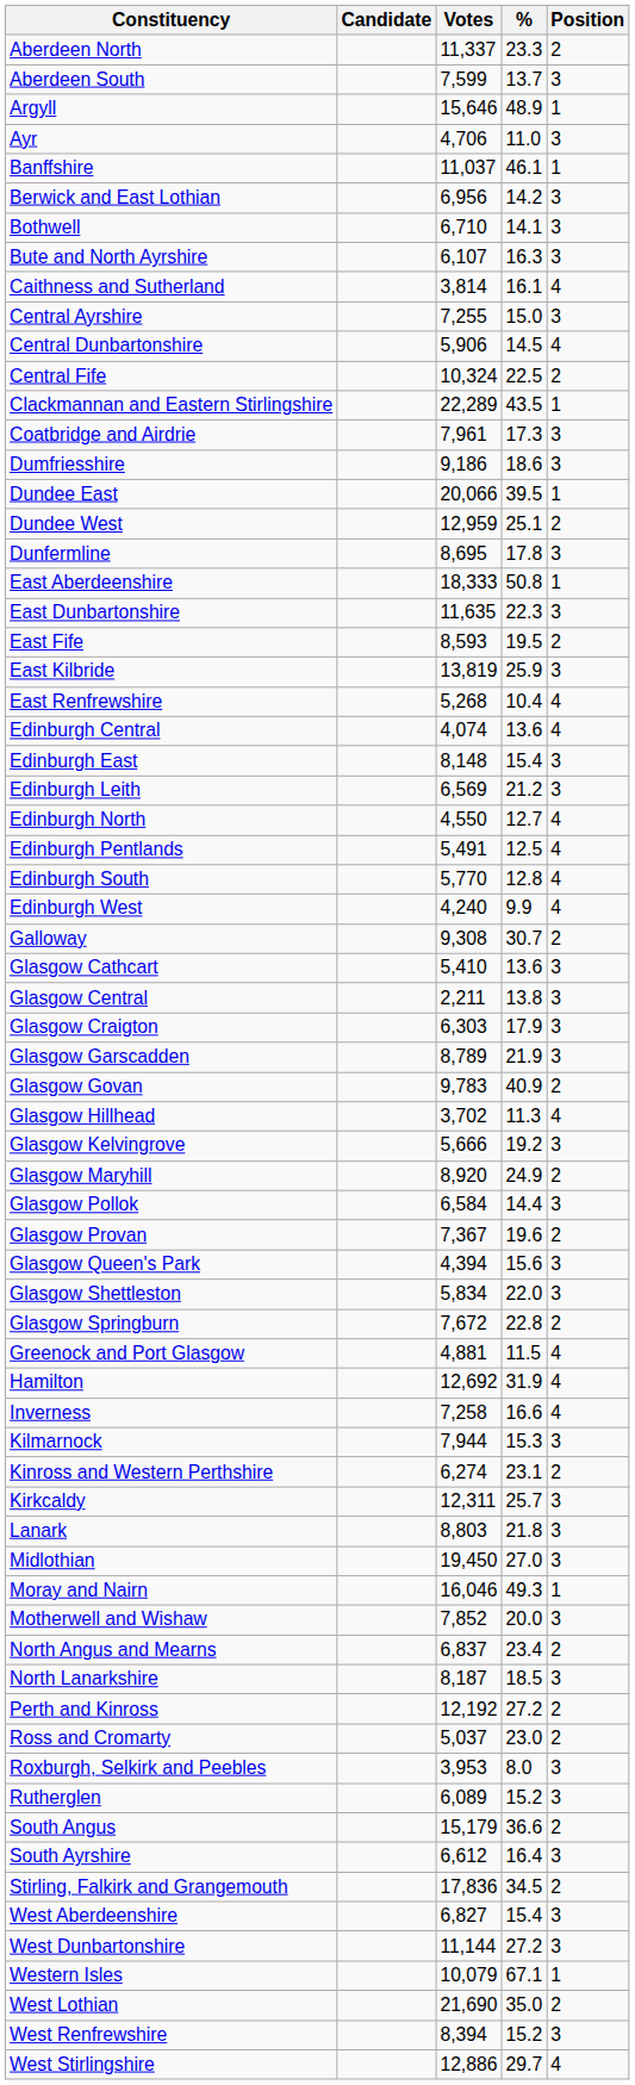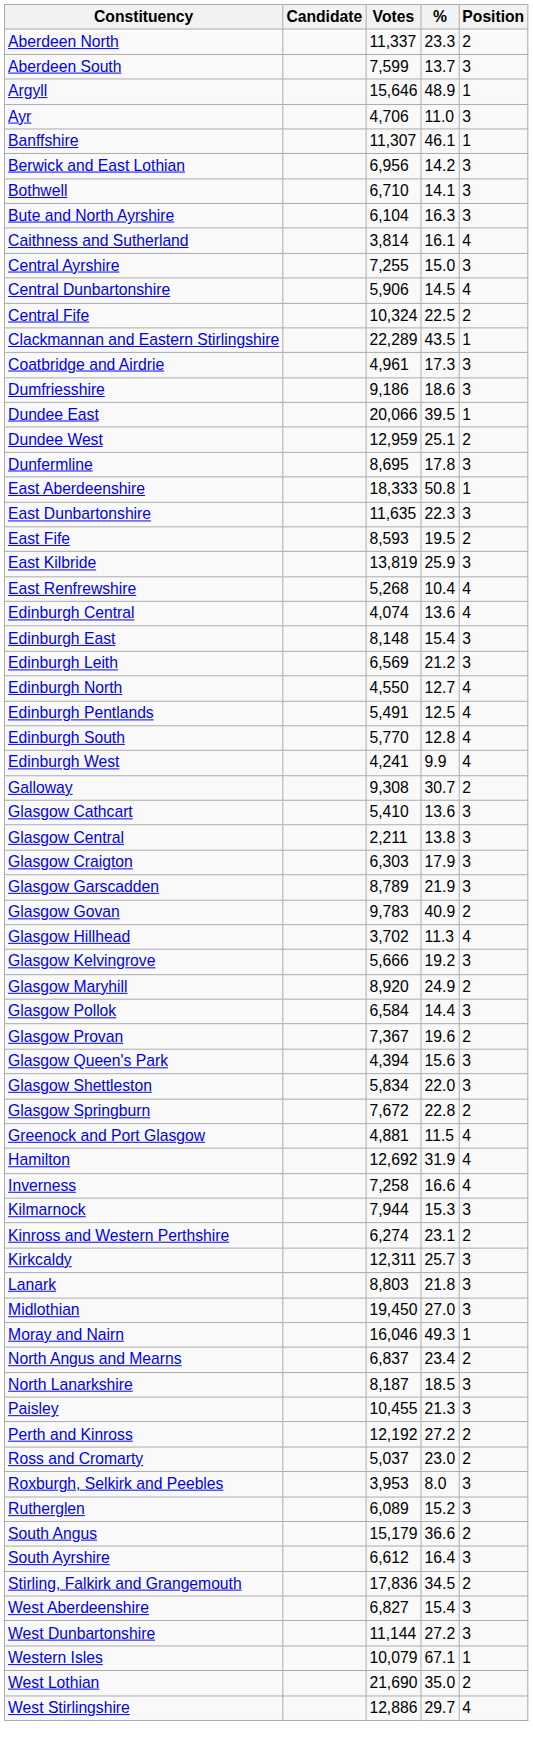 <table class="wikitable sortable">
 <tr>
 <th>Constituency</th>
 <th>Candidate</th>
 <th>Votes</th>
 <th>%</th>
 <th>Position</th>
 </tr>
 <tr>
 <td><a href='#'>Aberdeen North</a></td>
 <td></td>
 <td>11,337</td>
 <td>23.3</td>
 <td>2</td>
 </tr>
 <tr>
 <td><a href='#'>Aberdeen South</a></td>
 <td></td>
 <td>7,599</td>
 <td>13.7</td>
 <td>3</td>
 </tr>
 <tr>
 <td><a href='#'>Argyll</a></td>
 <td></td>
 <td>15,646</td>
 <td>48.9</td>
 <td>1</td>
 </tr>
 <tr>
 <td><a href='#'>Ayr</a></td>
 <td></td>
 <td>4,706</td>
 <td>11.0</td>
 <td>3</td>
 </tr>
 <tr>
 <td><a href='#'>Banffshire</a></td>
 <td></td>
-<td>11,037</td>
+<td>11,307</td>
 <td>46.1</td>
 <td>1</td>
 </tr>
 <tr>
 <td><a href='#'>Berwick and East Lothian</a></td>
 <td></td>
 <td>6,956</td>
 <td>14.2</td>
 <td>3</td>
 </tr>
 <tr>
 <td><a href='#'>Bothwell</a></td>
 <td></td>
 <td>6,710</td>
 <td>14.1</td>
 <td>3</td>
 </tr>
 <tr>
 <td><a href='#'>Bute and North Ayrshire</a></td>
 <td></td>
-<td>6,107</td>
+<td>6,104</td>
 <td>16.3</td>
 <td>3</td>
 </tr>
 <tr>
 <td><a href='#'>Caithness and Sutherland</a></td>
 <td></td>
 <td>3,814</td>
 <td>16.1</td>
 <td>4</td>
 </tr>
 <tr>
 <td><a href='#'>Central Ayrshire</a></td>
 <td></td>
 <td>7,255</td>
 <td>15.0</td>
 <td>3</td>
 </tr>
 <tr>
 <td><a href='#'>Central Dunbartonshire</a></td>
 <td></td>
 <td>5,906</td>
 <td>14.5</td>
 <td>4</td>
 </tr>
 <tr>
 <td><a href='#'>Central Fife</a></td>
 <td></td>
 <td>10,324</td>
 <td>22.5</td>
 <td>2</td>
 </tr>
 <tr>
 <td><a href='#'>Clackmannan and Eastern Stirlingshire</a></td>
 <td></td>
 <td>22,289</td>
 <td>43.5</td>
 <td>1</td>
 </tr>
 <tr>
 <td><a href='#'>Coatbridge and Airdrie</a></td>
 <td></td>
-<td>7,961</td>
+<td>4,961</td>
 <td>17.3</td>
 <td>3</td>
 </tr>
 <tr>
 <td><a href='#'>Dumfriesshire</a></td>
 <td></td>
 <td>9,186</td>
 <td>18.6</td>
 <td>3</td>
 </tr>
 <tr>
 <td><a href='#'>Dundee East</a></td>
 <td></td>
 <td>20,066</td>
 <td>39.5</td>
 <td>1</td>
 </tr>
 <tr>
 <td><a href='#'>Dundee West</a></td>
 <td></td>
 <td>12,959</td>
 <td>25.1</td>
 <td>2</td>
 </tr>
 <tr>
 <td><a href='#'>Dunfermline</a></td>
 <td></td>
 <td>8,695</td>
 <td>17.8</td>
 <td>3</td>
 </tr>
 <tr>
 <td><a href='#'>East Aberdeenshire</a></td>
 <td></td>
 <td>18,333</td>
 <td>50.8</td>
 <td>1</td>
 </tr>
 <tr>
 <td><a href='#'>East Dunbartonshire</a></td>
 <td></td>
 <td>11,635</td>
 <td>22.3</td>
 <td>3</td>
 </tr>
 <tr>
 <td><a href='#'>East Fife</a></td>
 <td></td>
 <td>8,593</td>
 <td>19.5</td>
 <td>2</td>
 </tr>
 <tr>
 <td><a href='#'>East Kilbride</a></td>
 <td></td>
 <td>13,819</td>
 <td>25.9</td>
 <td>3</td>
 </tr>
 <tr>
 <td><a href='#'>East Renfrewshire</a></td>
 <td></td>
 <td>5,268</td>
 <td>10.4</td>
 <td>4</td>
 </tr>
 <tr>
 <td><a href='#'>Edinburgh Central</a></td>
 <td></td>
 <td>4,074</td>
 <td>13.6</td>
 <td>4</td>
 </tr>
 <tr>
 <td><a href='#'>Edinburgh East</a></td>
 <td></td>
 <td>8,148</td>
 <td>15.4</td>
 <td>3</td>
 </tr>
 <tr>
 <td><a href='#'>Edinburgh Leith</a></td>
 <td></td>
 <td>6,569</td>
 <td>21.2</td>
 <td>3</td>
 </tr>
 <tr>
 <td><a href='#'>Edinburgh North</a></td>
 <td></td>
 <td>4,550</td>
 <td>12.7</td>
 <td>4</td>
 </tr>
 <tr>
 <td><a href='#'>Edinburgh Pentlands</a></td>
 <td></td>
 <td>5,491</td>
 <td>12.5</td>
 <td>4</td>
 </tr>
 <tr>
 <td><a href='#'>Edinburgh South</a></td>
 <td></td>
 <td>5,770</td>
 <td>12.8</td>
 <td>4</td>
 </tr>
 <tr>
 <td><a href='#'>Edinburgh West</a></td>
 <td></td>
-<td>4,240</td>
+<td>4,241</td>
 <td>9.9</td>
 <td>4</td>
 </tr>
 <tr>
 <td><a href='#'>Galloway</a></td>
 <td></td>
 <td>9,308</td>
 <td>30.7</td>
 <td>2</td>
 </tr>
 <tr>
 <td><a href='#'>Glasgow Cathcart</a></td>
 <td></td>
 <td>5,410</td>
 <td>13.6</td>
 <td>3</td>
 </tr>
 <tr>
 <td><a href='#'>Glasgow Central</a></td>
 <td></td>
 <td>2,211</td>
 <td>13.8</td>
 <td>3</td>
 </tr>
 <tr>
 <td><a href='#'>Glasgow Craigton</a></td>
 <td></td>
 <td>6,303</td>
 <td>17.9</td>
 <td>3</td>
 </tr>
 <tr>
 <td><a href='#'>Glasgow Garscadden</a></td>
 <td></td>
 <td>8,789</td>
 <td>21.9</td>
 <td>3</td>
 </tr>
 <tr>
 <td><a href='#'>Glasgow Govan</a></td>
 <td></td>
 <td>9,783</td>
 <td>40.9</td>
 <td>2</td>
 </tr>
 <tr>
 <td><a href='#'>Glasgow Hillhead</a></td>
 <td></td>
 <td>3,702</td>
 <td>11.3</td>
 <td>4</td>
 </tr>
 <tr>
 <td><a href='#'>Glasgow Kelvingrove</a></td>
 <td></td>
 <td>5,666</td>
 <td>19.2</td>
 <td>3</td>
 </tr>
 <tr>
 <td><a href='#'>Glasgow Maryhill</a></td>
 <td></td>
 <td>8,920</td>
 <td>24.9</td>
 <td>2</td>
 </tr>
 <tr>
 <td><a href='#'>Glasgow Pollok</a></td>
 <td></td>
 <td>6,584</td>
 <td>14.4</td>
 <td>3</td>
 </tr>
 <tr>
 <td><a href='#'>Glasgow Provan</a></td>
 <td></td>
 <td>7,367</td>
 <td>19.6</td>
 <td>2</td>
 </tr>
 <tr>
 <td><a href='#'>Glasgow Queen's Park</a></td>
 <td></td>
 <td>4,394</td>
 <td>15.6</td>
 <td>3</td>
 </tr>
 <tr>
 <td><a href='#'>Glasgow Shettleston</a></td>
 <td></td>
 <td>5,834</td>
 <td>22.0</td>
 <td>3</td>
 </tr>
 <tr>
 <td><a href='#'>Glasgow Springburn</a></td>
 <td></td>
 <td>7,672</td>
 <td>22.8</td>
 <td>2</td>
 </tr>
 <tr>
 <td><a href='#'>Greenock and Port Glasgow</a></td>
 <td></td>
 <td>4,881</td>
 <td>11.5</td>
 <td>4</td>
 </tr>
 <tr>
 <td><a href='#'>Hamilton</a></td>
 <td></td>
 <td>12,692</td>
 <td>31.9</td>
 <td>4</td>
 </tr>
 <tr>
 <td><a href='#'>Inverness</a></td>
 <td></td>
 <td>7,258</td>
 <td>16.6</td>
 <td>4</td>
 </tr>
 <tr>
 <td><a href='#'>Kilmarnock</a></td>
 <td></td>
 <td>7,944</td>
 <td>15.3</td>
 <td>3</td>
 </tr>
 <tr>
 <td><a href='#'>Kinross and Western Perthshire</a></td>
 <td></td>
 <td>6,274</td>
 <td>23.1</td>
 <td>2</td>
 </tr>
 <tr>
 <td><a href='#'>Kirkcaldy</a></td>
 <td></td>
 <td>12,311</td>
 <td>25.7</td>
 <td>3</td>
 </tr>
 <tr>
 <td><a href='#'>Lanark</a></td>
 <td></td>
 <td>8,803</td>
 <td>21.8</td>
 <td>3</td>
 </tr>
 <tr>
 <td><a href='#'>Midlothian</a></td>
 <td></td>
 <td>19,450</td>
 <td>27.0</td>
 <td>3</td>
 </tr>
 <tr>
 <td><a href='#'>Moray and Nairn</a></td>
 <td></td>
 <td>16,046</td>
 <td>49.3</td>
 <td>1</td>
 </tr>
 <tr>
-<td><a href='#'>Motherwell and Wishaw</a></td>
-<td></td>
-<td>7,852</td>
-<td>20.0</td>
-<td>3</td>
-</tr>
-<tr>
 <td><a href='#'>North Angus and Mearns</a></td>
 <td></td>
 <td>6,837</td>
 <td>23.4</td>
 <td>2</td>
 </tr>
 <tr>
 <td><a href='#'>North Lanarkshire</a></td>
 <td></td>
 <td>8,187</td>
 <td>18.5</td>
+<td>3</td>
+</tr>
+<tr>
+<td><a href='#'>Paisley</a></td>
+<td></td>
+<td>10,455</td>
+<td>21.3</td>
 <td>3</td>
 </tr>
 <tr>
 <td><a href='#'>Perth and Kinross</a></td>
 <td></td>
 <td>12,192</td>
 <td>27.2</td>
 <td>2</td>
 </tr>
 <tr>
 <td><a href='#'>Ross and Cromarty</a></td>
 <td></td>
 <td>5,037</td>
 <td>23.0</td>
 <td>2</td>
 </tr>
 <tr>
 <td><a href='#'>Roxburgh, Selkirk and Peebles</a></td>
 <td></td>
 <td>3,953</td>
 <td>8.0</td>
 <td>3</td>
 </tr>
 <tr>
 <td><a href='#'>Rutherglen</a></td>
 <td></td>
 <td>6,089</td>
 <td>15.2</td>
 <td>3</td>
 </tr>
 <tr>
 <td><a href='#'>South Angus</a></td>
 <td></td>
 <td>15,179</td>
 <td>36.6</td>
 <td>2</td>
 </tr>
 <tr>
 <td><a href='#'>South Ayrshire</a></td>
 <td></td>
 <td>6,612</td>
 <td>16.4</td>
 <td>3</td>
 </tr>
 <tr>
 <td><a href='#'>Stirling, Falkirk and Grangemouth</a></td>
 <td></td>
 <td>17,836</td>
 <td>34.5</td>
 <td>2</td>
 </tr>
 <tr>
 <td><a href='#'>West Aberdeenshire</a></td>
 <td></td>
 <td>6,827</td>
 <td>15.4</td>
 <td>3</td>
 </tr>
 <tr>
 <td><a href='#'>West Dunbartonshire</a></td>
 <td></td>
 <td>11,144</td>
 <td>27.2</td>
 <td>3</td>
 </tr>
 <tr>
 <td><a href='#'>Western Isles</a></td>
 <td></td>
 <td>10,079</td>
 <td>67.1</td>
 <td>1</td>
 </tr>
 <tr>
 <td><a href='#'>West Lothian</a></td>
 <td></td>
 <td>21,690</td>
 <td>35.0</td>
 <td>2</td>
 </tr>
 <tr>
-<td><a href='#'>West Renfrewshire</a></td>
-<td></td>
-<td>8,394</td>
-<td>15.2</td>
-<td>3</td>
-</tr>
-<tr>
 <td><a href='#'>West Stirlingshire</a></td>
 <td></td>
 <td>12,886</td>
 <td>29.7</td>
 <td>4</td>
 </tr>
 </table>
